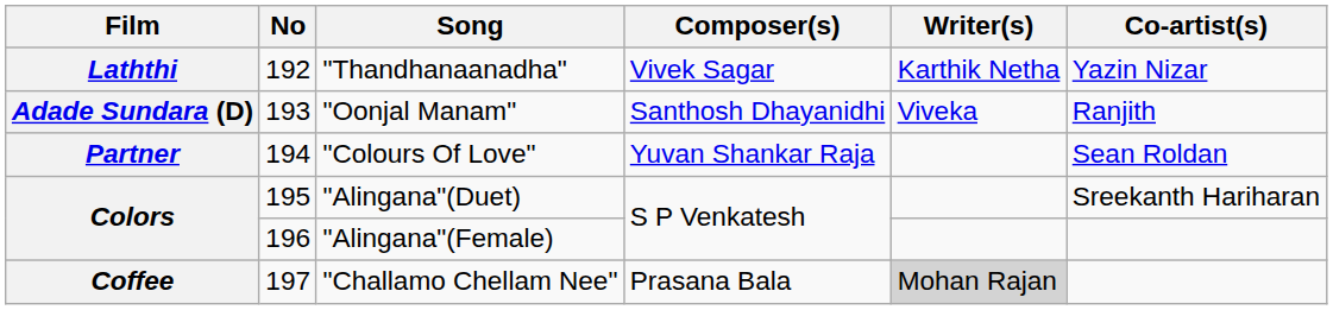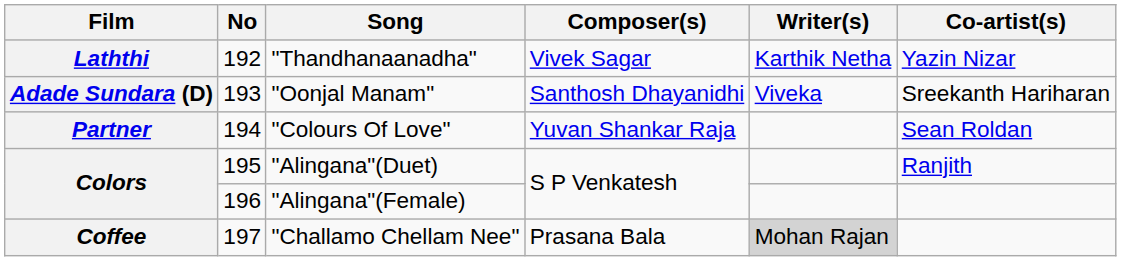 <table class="wikitable">
 <tr>
 <th>Film</th>
 <th>No</th>
 <th>Song</th>
 <th>Composer(s)</th>
 <th>Writer(s)</th>
 <th>Co-artist(s)</th>
 </tr>
 <tr>
 <th><em><a href='#'>Laththi</a></em></th>
 <td>192</td>
 <td>"Thandhanaanadha"</td>
 <td><a href='#'>Vivek Sagar</a></td>
 <td><a href='#'>Karthik Netha</a></td>
 <td><a href='#'>Yazin Nizar</a></td>
 </tr>
 <tr>
 <th><a href='#'><em>Adade Sundara</em></a> (D)</th>
 <td>193</td>
 <td>"Oonjal Manam"</td>
 <td><a href='#'>Santhosh Dhayanidhi</a></td>
 <td><a href='#'>Viveka</a></td>
-<td><a href='#'>Ranjith</a></td>
+<td>Sreekanth Hariharan</td>
 </tr>
 <tr>
 <th><em><a href='#'>Partner</a></em></th>
 <td>194</td>
 <td>"Colours Of Love"</td>
 <td><a href='#'>Yuvan Shankar Raja</a></td>
 <td></td>
 <td><a href='#'>Sean Roldan</a></td>
 </tr>
 <tr>
 <th rowspan="2"><em>Colors</em></th>
 <td>195</td>
 <td>"Alingana"(Duet)</td>
 <td rowspan="2">S P Venkatesh</td>
 <td></td>
-<td>Sreekanth Hariharan</td>
+<td><a href='#'>Ranjith</a></td>
 </tr>
 <tr>
 <td>196</td>
 <td>"Alingana"(Female)</td>
 <td></td>
 <td></td>
 </tr>
 <tr>
 <th><em>Coffee</em></th>
 <td>197</td>
 <td>"Challamo Chellam Nee"</td>
 <td>Prasana Bala</td>
 <td style="background: lightgrey;">Mohan Rajan</td>
 <td></td>
 </tr>
 </table>
